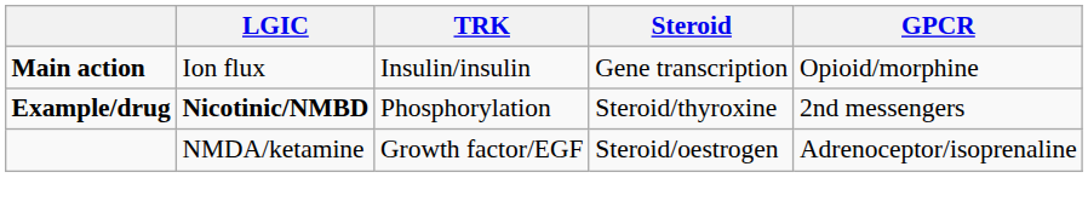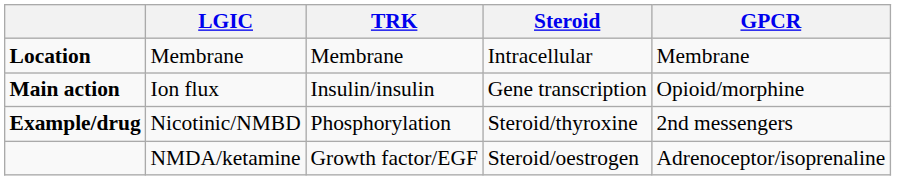 <table class="wikitable">
 <tr>
 <th></th>
 <th><a href='#'>LGIC</a></th>
 <th><a href='#'>TRK</a></th>
 <th><a href='#'>Steroid</a></th>
 <th><a href='#'>GPCR</a></th>
+</tr>
+<tr>
+<td><strong>Location</strong></td>
+<td>Membrane</td>
+<td>Membrane</td>
+<td>Intracellular</td>
+<td>Membrane</td>
 </tr>
 <tr>
 <td><strong>Main action</strong></td>
 <td>Ion flux</td>
 <td>Insulin/insulin</td>
 <td>Gene transcription</td>
 <td>Opioid/morphine</td>
 </tr>
 <tr>
 <td><strong>Example/drug</strong></td>
-<td><strong>Nicotinic/NMBD</strong></td>
+<td>Nicotinic/NMBD</td>
 <td>Phosphorylation</td>
 <td>Steroid/thyroxine</td>
 <td>2nd messengers</td>
 </tr>
 <tr>
 <td></td>
 <td>NMDA/ketamine</td>
 <td>Growth factor/EGF</td>
 <td>Steroid/oestrogen</td>
 <td>Adrenoceptor/isoprenaline</td>
 </tr>
 </table>
